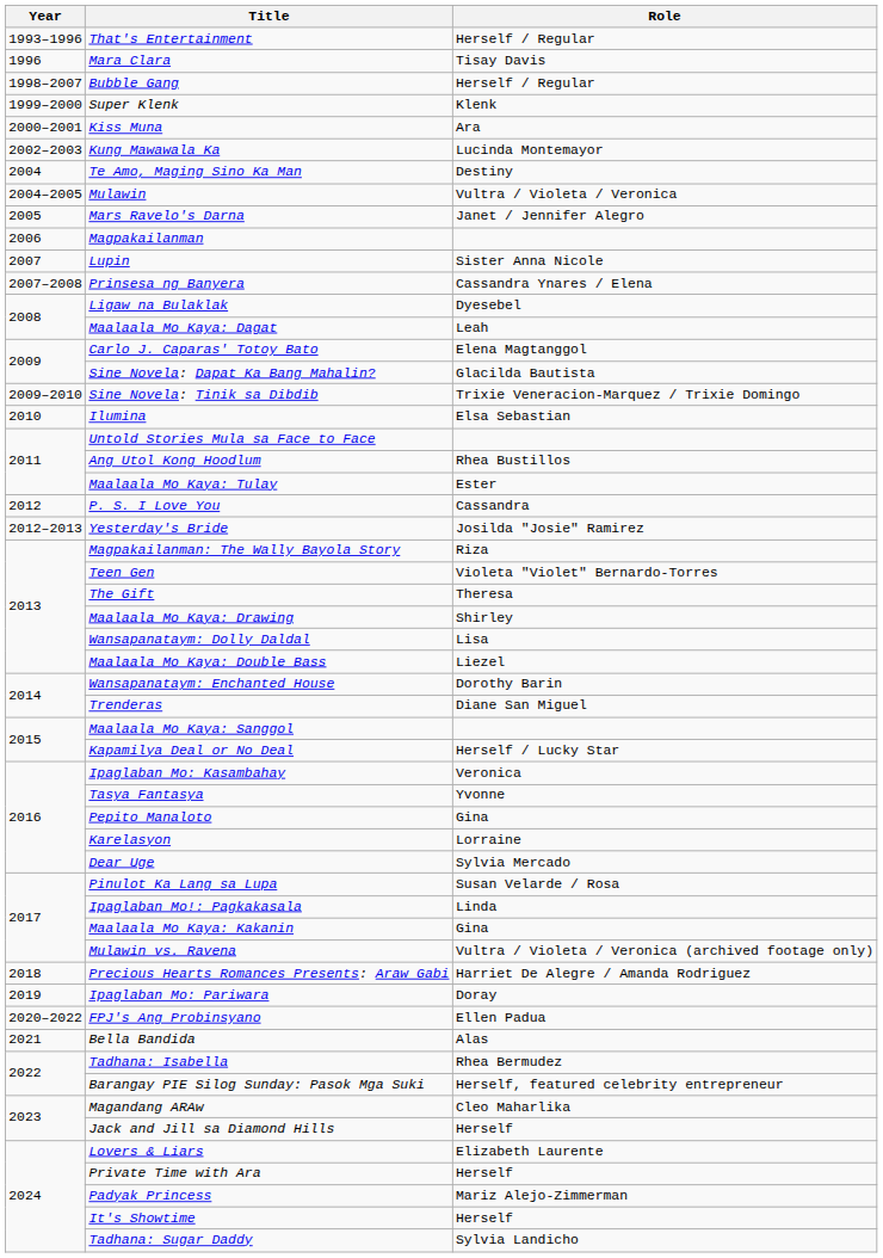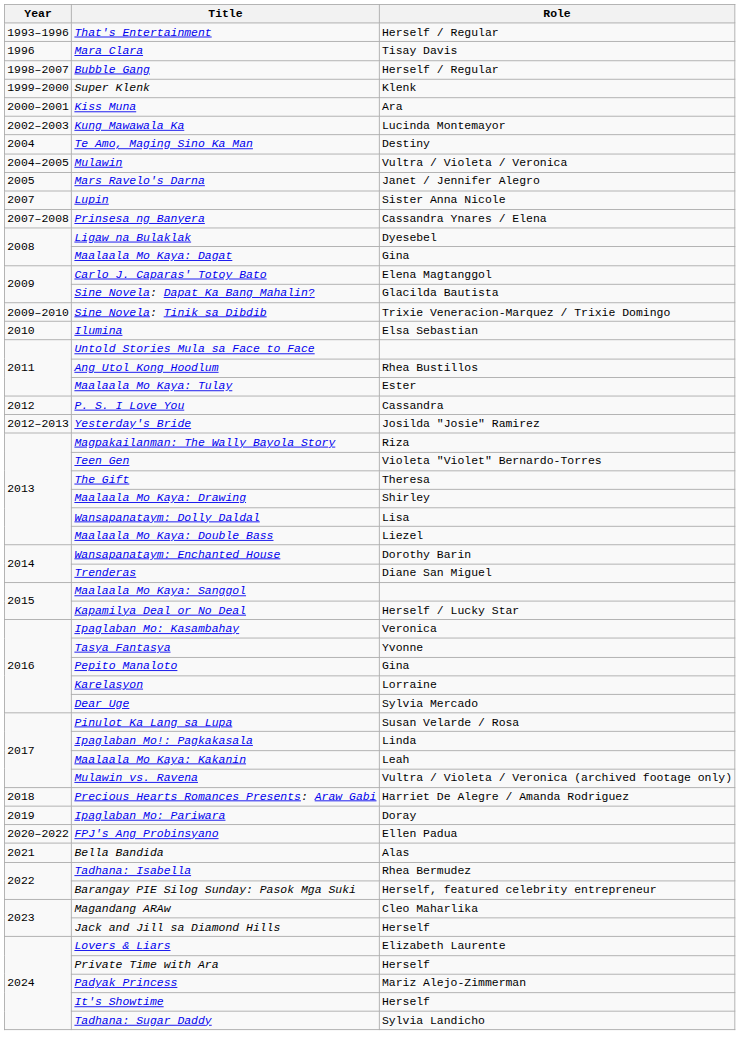 <table class="wikitable">
 <tr>
 <th>Year</th>
 <th>Title</th>
 <th>Role</th>
 </tr>
 <tr>
 <td>1993–1996</td>
 <td><em><a href='#'>That's Entertainment</a></em></td>
 <td>Herself / Regular</td>
 </tr>
 <tr>
 <td>1996</td>
 <td><em><a href='#'>Mara Clara</a></em></td>
 <td>Tisay Davis</td>
 </tr>
 <tr>
 <td>1998–2007</td>
 <td><em><a href='#'>Bubble Gang</a></em></td>
 <td>Herself / Regular</td>
 </tr>
 <tr>
 <td>1999–2000</td>
 <td><em>Super Klenk</em></td>
 <td>Klenk </td>
 </tr>
 <tr>
 <td>2000–2001</td>
 <td><em><a href='#'>Kiss Muna</a></em></td>
 <td>Ara</td>
 </tr>
 <tr>
 <td>2002–2003</td>
 <td><em><a href='#'>Kung Mawawala Ka</a></em></td>
 <td>Lucinda Montemayor</td>
 </tr>
 <tr>
 <td>2004</td>
 <td><em><a href='#'>Te Amo, Maging Sino Ka Man</a></em></td>
 <td>Destiny</td>
 </tr>
 <tr>
 <td>2004–2005</td>
 <td><em><a href='#'>Mulawin</a></em></td>
 <td>Vultra / Violeta / Veronica</td>
 </tr>
 <tr>
 <td>2005</td>
 <td><em><a href='#'>Mars Ravelo's Darna</a></em></td>
 <td>Janet / Jennifer Alegro</td>
 </tr>
 <tr>
-<td>2006</td>
-<td><em><a href='#'>Magpakailanman</a></em></td>
-<td></td>
-</tr>
-<tr>
 <td>2007</td>
 <td><em><a href='#'>Lupin</a></em></td>
 <td>Sister Anna Nicole</td>
 </tr>
 <tr>
 <td>2007–2008</td>
 <td><em><a href='#'>Prinsesa ng Banyera</a></em></td>
 <td>Cassandra Ynares / Elena</td>
 </tr>
 <tr>
 <td rowspan="2">2008</td>
 <td><em><a href='#'>Ligaw na Bulaklak</a></em></td>
 <td>Dyesebel</td>
 </tr>
 <tr>
 <td><em><a href='#'>Maalaala Mo Kaya: Dagat</a></em></td>
-<td>Leah</td>
+<td>Gina</td>
 </tr>
 <tr>
 <td rowspan="2">2009</td>
 <td><em><a href='#'>Carlo J. Caparas' Totoy Bato</a></em></td>
 <td>Elena Magtanggol</td>
 </tr>
 <tr>
 <td><em><a href='#'>Sine Novela</a>: <a href='#'>Dapat Ka Bang Mahalin?</a></em></td>
 <td>Glacilda Bautista</td>
 </tr>
 <tr>
 <td>2009–2010</td>
 <td><em><a href='#'>Sine Novela</a>: <a href='#'>Tinik sa Dibdib</a></em></td>
 <td>Trixie Veneracion-Marquez / Trixie Domingo</td>
 </tr>
 <tr>
 <td>2010</td>
 <td><em><a href='#'>Ilumina</a></em></td>
 <td>Elsa Sebastian</td>
 </tr>
 <tr>
 <td rowspan="3">2011</td>
 <td><em><a href='#'>Untold Stories Mula sa Face to Face</a></em></td>
 <td></td>
 </tr>
 <tr>
 <td><em><a href='#'>Ang Utol Kong Hoodlum</a></em></td>
 <td>Rhea Bustillos</td>
 </tr>
 <tr>
 <td><em><a href='#'>Maalaala Mo Kaya: Tulay</a></em></td>
 <td>Ester</td>
 </tr>
 <tr>
 <td>2012</td>
 <td><em><a href='#'>P. S. I Love You</a></em></td>
 <td>Cassandra</td>
 </tr>
 <tr>
 <td>2012–2013</td>
 <td><em><a href='#'>Yesterday's Bride</a></em></td>
 <td>Josilda "Josie" Ramirez</td>
 </tr>
 <tr>
 <td rowspan="6">2013</td>
 <td><em><a href='#'>Magpakailanman: The Wally Bayola Story</a></em></td>
 <td>Riza</td>
 </tr>
 <tr>
 <td><em><a href='#'>Teen Gen</a></em></td>
 <td>Violeta "Violet" Bernardo-Torres</td>
 </tr>
 <tr>
 <td><em><a href='#'>The Gift</a></em></td>
 <td>Theresa</td>
 </tr>
 <tr>
 <td><em><a href='#'>Maalaala Mo Kaya: Drawing</a></em></td>
 <td>Shirley</td>
 </tr>
 <tr>
 <td><em><a href='#'>Wansapanataym: Dolly Daldal</a></em></td>
 <td>Lisa</td>
 </tr>
 <tr>
 <td><em><a href='#'>Maalaala Mo Kaya: Double Bass</a></em></td>
 <td>Liezel</td>
 </tr>
 <tr>
 <td rowspan="2">2014</td>
 <td><em><a href='#'>Wansapanataym: Enchanted House</a></em></td>
 <td>Dorothy Barin</td>
 </tr>
 <tr>
 <td><em><a href='#'>Trenderas</a></em></td>
 <td>Diane San Miguel</td>
 </tr>
 <tr>
 <td rowspan="2">2015</td>
 <td><em><a href='#'>Maalaala Mo Kaya: Sanggol</a></em></td>
 <td></td>
 </tr>
 <tr>
 <td><em><a href='#'>Kapamilya Deal or No Deal</a></em></td>
 <td>Herself / Lucky Star</td>
 </tr>
 <tr>
 <td rowspan="5">2016</td>
 <td><em><a href='#'>Ipaglaban Mo: Kasambahay</a></em></td>
 <td>Veronica</td>
 </tr>
 <tr>
 <td><em><a href='#'>Tasya Fantasya</a></em></td>
 <td>Yvonne</td>
 </tr>
 <tr>
 <td><em><a href='#'>Pepito Manaloto</a></em></td>
 <td>Gina</td>
 </tr>
 <tr>
 <td><em><a href='#'>Karelasyon</a></em></td>
 <td>Lorraine</td>
 </tr>
 <tr>
 <td><em><a href='#'>Dear Uge</a></em></td>
 <td>Sylvia Mercado</td>
 </tr>
 <tr>
 <td rowspan="4">2017</td>
 <td><em><a href='#'>Pinulot Ka Lang sa Lupa</a></em></td>
 <td>Susan Velarde / Rosa</td>
 </tr>
 <tr>
 <td><em><a href='#'>Ipaglaban Mo!: Pagkakasala</a></em></td>
 <td>Linda</td>
 </tr>
 <tr>
 <td><em><a href='#'>Maalaala Mo Kaya: Kakanin</a></em></td>
-<td>Gina</td>
+<td>Leah</td>
 </tr>
 <tr>
 <td><em><a href='#'>Mulawin vs. Ravena</a></em></td>
 <td>Vultra / Violeta / Veronica (archived footage only)</td>
 </tr>
 <tr>
 <td>2018</td>
 <td><em><a href='#'>Precious Hearts Romances Presents</a>: <a href='#'>Araw Gabi</a></em></td>
 <td>Harriet De Alegre / Amanda Rodriguez</td>
 </tr>
 <tr>
 <td>2019</td>
 <td><em><a href='#'>Ipaglaban Mo: Pariwara</a></em></td>
 <td>Doray</td>
 </tr>
 <tr>
 <td>2020–2022</td>
 <td><em><a href='#'>FPJ's Ang Probinsyano</a></em></td>
 <td>Ellen Padua</td>
 </tr>
 <tr>
 <td>2021</td>
 <td><em>Bella Bandida</em></td>
 <td>Alas</td>
 </tr>
 <tr>
 <td rowspan="2">2022</td>
 <td><em><a href='#'>Tadhana: Isabella</a></em></td>
 <td>Rhea Bermudez</td>
 </tr>
 <tr>
 <td><em>Barangay PIE Silog Sunday: Pasok Mga Suki</em></td>
 <td>Herself, featured celebrity entrepreneur</td>
 </tr>
 <tr>
 <td rowspan="2">2023</td>
 <td><em>Magandang ARAw</em></td>
 <td>Cleo Maharlika</td>
 </tr>
 <tr>
 <td><em>Jack and Jill sa Diamond Hills</em></td>
 <td>Herself</td>
 </tr>
 <tr>
 <td rowspan="5">2024</td>
 <td><em><a href='#'>Lovers & Liars</a></em></td>
 <td>Elizabeth Laurente</td>
 </tr>
 <tr>
 <td><em>Private Time with Ara</em></td>
 <td>Herself</td>
 </tr>
 <tr>
 <td><em><a href='#'>Padyak Princess</a></em></td>
 <td>Mariz Alejo-Zimmerman</td>
 </tr>
 <tr>
 <td><em><a href='#'>It's Showtime</a></em></td>
 <td>Herself</td>
 </tr>
 <tr>
 <td><em><a href='#'>Tadhana: Sugar Daddy</a></em></td>
 <td>Sylvia Landicho</td>
 </tr>
 </table>
